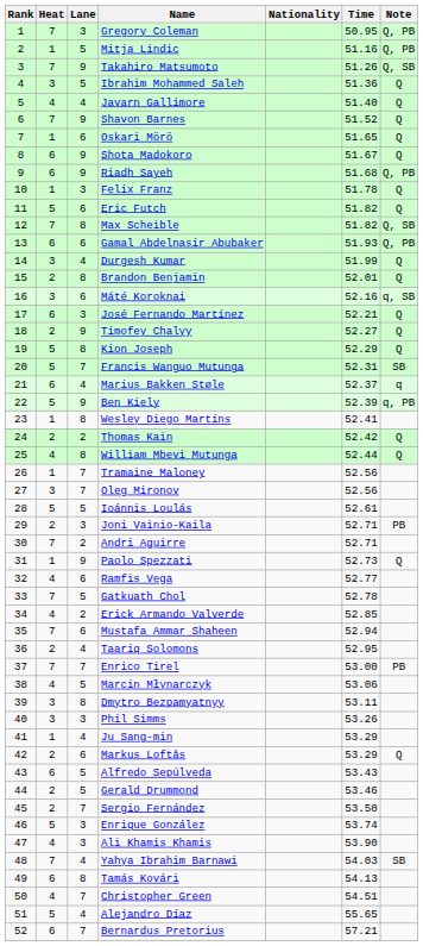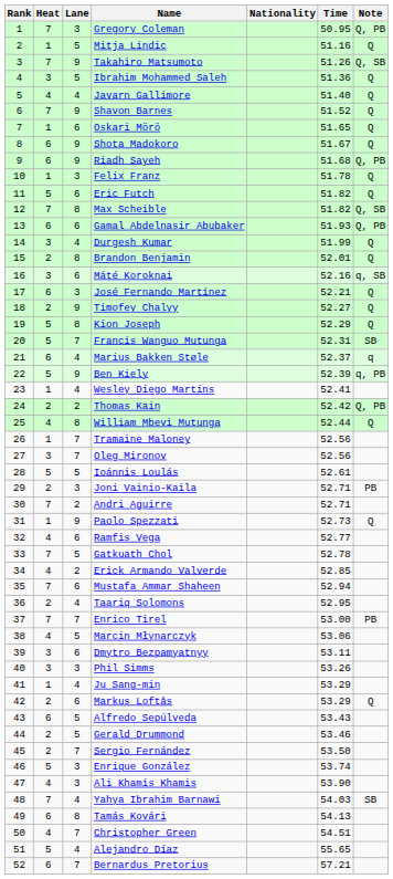 <table class="wikitable sortable" style="text-align:center">
 <tr>
 <th>Rank</th>
 <th>Heat</th>
 <th>Lane</th>
 <th>Name</th>
 <th>Nationality</th>
 <th>Time</th>
 <th>Note</th>
 </tr>
 <tr bgcolor=ccffcc>
 <td>1</td>
 <td>7</td>
 <td>3</td>
 <td align=left><a href='#'>Gregory Coleman</a></td>
 <td align=left></td>
 <td>50.95</td>
 <td>Q, PB</td>
 </tr>
 <tr bgcolor=ccffcc>
 <td>2</td>
 <td>1</td>
 <td>5</td>
 <td align=left><a href='#'>Mitja Lindic</a></td>
 <td align=left></td>
 <td>51.16</td>
-<td>Q, PB</td>
+<td>Q</td>
 </tr>
 <tr bgcolor=ccffcc>
 <td>3</td>
 <td>7</td>
 <td>9</td>
 <td align=left><a href='#'>Takahiro Matsumoto</a></td>
 <td align=left></td>
 <td>51.26</td>
 <td>Q, SB</td>
 </tr>
 <tr bgcolor=ccffcc>
 <td>4</td>
 <td>3</td>
 <td>5</td>
 <td align=left><a href='#'>Ibrahim Mohammed Saleh</a></td>
 <td align=left></td>
 <td>51.36</td>
 <td>Q</td>
 </tr>
 <tr bgcolor=ccffcc>
 <td>5</td>
 <td>4</td>
 <td>4</td>
 <td align=left><a href='#'>Javarn Gallimore</a></td>
 <td align=left></td>
 <td>51.40</td>
 <td>Q</td>
 </tr>
 <tr bgcolor=ccffcc>
 <td>6</td>
 <td>7</td>
 <td>9</td>
 <td align=left><a href='#'>Shavon Barnes</a></td>
 <td align=left></td>
 <td>51.52</td>
 <td>Q</td>
 </tr>
 <tr bgcolor=ccffcc>
 <td>7</td>
 <td>1</td>
 <td>6</td>
 <td align=left><a href='#'>Oskari Mörö</a></td>
 <td align=left></td>
 <td>51.65</td>
 <td>Q</td>
 </tr>
 <tr bgcolor=ccffcc>
 <td>8</td>
 <td>6</td>
 <td>9</td>
 <td align=left><a href='#'>Shota Madokoro</a></td>
 <td align=left></td>
 <td>51.67</td>
 <td>Q</td>
 </tr>
 <tr bgcolor=ccffcc>
 <td>9</td>
 <td>6</td>
 <td>9</td>
 <td align=left><a href='#'>Riadh Sayeh</a></td>
 <td align=left></td>
 <td>51.68</td>
 <td>Q, PB</td>
 </tr>
 <tr bgcolor=ccffcc>
 <td>10</td>
 <td>1</td>
 <td>3</td>
 <td align=left><a href='#'>Felix Franz</a></td>
 <td align=left></td>
 <td>51.78</td>
 <td>Q</td>
 </tr>
 <tr bgcolor=ccffcc>
 <td>11</td>
 <td>5</td>
 <td>6</td>
 <td align=left><a href='#'>Eric Futch</a></td>
 <td align=left></td>
 <td>51.82</td>
 <td>Q</td>
 </tr>
 <tr bgcolor=ccffcc>
 <td>12</td>
 <td>7</td>
 <td>8</td>
 <td align=left><a href='#'>Max Scheible</a></td>
 <td align=left></td>
 <td>51.82</td>
 <td>Q, SB</td>
 </tr>
 <tr bgcolor=ccffcc>
 <td>13</td>
 <td>6</td>
 <td>6</td>
 <td align=left><a href='#'>Gamal Abdelnasir Abubaker</a></td>
 <td align=left></td>
 <td>51.93</td>
 <td>Q, PB</td>
 </tr>
 <tr bgcolor=ccffcc>
 <td>14</td>
 <td>3</td>
 <td>4</td>
 <td align=left><a href='#'>Durgesh Kumar</a></td>
 <td align=left></td>
 <td>51.99</td>
 <td>Q</td>
 </tr>
 <tr bgcolor=ccffcc>
 <td>15</td>
 <td>2</td>
 <td>8</td>
 <td align=left><a href='#'>Brandon Benjamin</a></td>
 <td align=left></td>
 <td>52.01</td>
 <td>Q</td>
 </tr>
 <tr bgcolor=ddffdd>
 <td>16</td>
 <td>3</td>
 <td>6</td>
 <td align=left><a href='#'>Máté Koroknai</a></td>
 <td align=left></td>
 <td>52.16</td>
 <td>q, SB</td>
 </tr>
 <tr bgcolor=ccffcc>
 <td>17</td>
 <td>6</td>
 <td>3</td>
 <td align=left><a href='#'>José Fernando Martínez</a></td>
 <td align=left></td>
 <td>52.21</td>
 <td>Q</td>
 </tr>
 <tr bgcolor=ccffcc>
 <td>18</td>
 <td>2</td>
 <td>9</td>
 <td align=left><a href='#'>Timofey Chalyy</a></td>
 <td align=left></td>
 <td>52.27</td>
 <td>Q</td>
 </tr>
 <tr bgcolor=ccffcc>
 <td>19</td>
 <td>5</td>
 <td>8</td>
 <td align=left><a href='#'>Kion Joseph</a></td>
 <td align=left></td>
 <td>52.29</td>
 <td>Q</td>
 </tr>
 <tr bgcolor=ccffcc>
 <td>20</td>
 <td>5</td>
 <td>7</td>
 <td align=left><a href='#'>Francis Wanguo Mutunga</a></td>
 <td align=left></td>
 <td>52.31</td>
 <td>SB</td>
 </tr>
 <tr bgcolor=ddffdd>
 <td>21</td>
 <td>6</td>
 <td>4</td>
 <td align=left><a href='#'>Marius Bakken Støle</a></td>
 <td align=left></td>
 <td>52.37</td>
 <td>q</td>
 </tr>
 <tr bgcolor=ddffdd>
 <td>22</td>
 <td>5</td>
 <td>9</td>
 <td align=left><a href='#'>Ben Kiely</a></td>
 <td align=left></td>
 <td>52.39</td>
 <td>q, PB</td>
 </tr>
 <tr>
 <td>23</td>
 <td>1</td>
-<td>8</td>
+<td>4</td>
 <td align=left><a href='#'>Wesley Diego Martins</a></td>
 <td align=left></td>
 <td>52.41</td>
 <td></td>
 </tr>
 <tr bgcolor=ccffcc>
 <td>24</td>
 <td>2</td>
 <td>2</td>
 <td align=left><a href='#'>Thomas Kain</a></td>
 <td align=left></td>
 <td>52.42</td>
-<td>Q</td>
+<td>Q, PB</td>
 </tr>
 <tr bgcolor=ccffcc>
 <td>25</td>
 <td>4</td>
 <td>8</td>
 <td align=left><a href='#'>William Mbevi Mutunga</a></td>
 <td align=left></td>
 <td>52.44</td>
 <td>Q</td>
 </tr>
 <tr>
 <td>26</td>
 <td>1</td>
 <td>7</td>
 <td align=left><a href='#'>Tramaine Maloney</a></td>
 <td align=left></td>
 <td>52.56</td>
 <td></td>
 </tr>
 <tr>
 <td>27</td>
 <td>3</td>
 <td>7</td>
 <td align=left><a href='#'>Oleg Mironov</a></td>
 <td align=left></td>
 <td>52.56</td>
 <td></td>
 </tr>
 <tr>
 <td>28</td>
 <td>5</td>
 <td>5</td>
 <td align=left><a href='#'>Ioánnis Loulás</a></td>
 <td align=left></td>
 <td>52.61</td>
 <td></td>
 </tr>
 <tr>
 <td>29</td>
 <td>2</td>
 <td>3</td>
 <td align=left><a href='#'>Joni Vainio-Kaila</a></td>
 <td align=left></td>
 <td>52.71</td>
 <td>PB</td>
 </tr>
 <tr>
 <td>30</td>
 <td>7</td>
 <td>2</td>
 <td align=left><a href='#'>Andri Aguirre</a></td>
 <td align=left></td>
 <td>52.71</td>
 <td></td>
 </tr>
 <tr>
 <td>31</td>
 <td>1</td>
 <td>9</td>
 <td align=left><a href='#'>Paolo Spezzati</a></td>
 <td align=left></td>
 <td>52.73</td>
 <td>Q</td>
 </tr>
 <tr>
 <td>32</td>
 <td>4</td>
 <td>6</td>
 <td align=left><a href='#'>Ramfis Vega</a></td>
 <td align=left></td>
 <td>52.77</td>
 <td></td>
 </tr>
 <tr>
 <td>33</td>
 <td>7</td>
 <td>5</td>
 <td align=left><a href='#'>Gatkuath Chol</a></td>
 <td align=left></td>
 <td>52.78</td>
 <td></td>
 </tr>
 <tr>
 <td>34</td>
 <td>4</td>
 <td>2</td>
 <td align=left><a href='#'>Erick Armando Valverde</a></td>
 <td align=left></td>
 <td>52.85</td>
 <td></td>
 </tr>
 <tr>
 <td>35</td>
 <td>7</td>
 <td>6</td>
 <td align=left><a href='#'>Mustafa Ammar Shaheen</a></td>
 <td align=left></td>
 <td>52.94</td>
 <td></td>
 </tr>
 <tr>
 <td>36</td>
 <td>2</td>
 <td>4</td>
 <td align=left><a href='#'>Taariq Solomons</a></td>
 <td align=left></td>
 <td>52.95</td>
 <td></td>
 </tr>
 <tr>
 <td>37</td>
 <td>7</td>
 <td>7</td>
 <td align=left><a href='#'>Enrico Tirel</a></td>
 <td align=left></td>
 <td>53.00</td>
 <td>PB</td>
 </tr>
 <tr>
 <td>38</td>
 <td>4</td>
 <td>5</td>
 <td align=left><a href='#'>Marcin Młynarczyk</a></td>
 <td align=left></td>
 <td>53.06</td>
 <td></td>
 </tr>
 <tr>
 <td>39</td>
 <td>3</td>
-<td>8</td>
+<td>6</td>
 <td align=left><a href='#'>Dmytro Bezpamyatnyy</a></td>
 <td align=left></td>
 <td>53.11</td>
 <td></td>
 </tr>
 <tr>
 <td>40</td>
 <td>3</td>
 <td>3</td>
 <td align=left><a href='#'>Phil Simms</a></td>
 <td align=left></td>
 <td>53.26</td>
 <td></td>
 </tr>
 <tr>
 <td>41</td>
 <td>1</td>
 <td>4</td>
 <td align=left><a href='#'>Ju Sang-min</a></td>
 <td align=left></td>
 <td>53.29</td>
 <td></td>
 </tr>
 <tr>
 <td>42</td>
 <td>2</td>
 <td>6</td>
 <td align=left><a href='#'>Markus Loftås</a></td>
 <td align=left></td>
 <td>53.29</td>
 <td>Q</td>
 </tr>
 <tr>
 <td>43</td>
 <td>6</td>
 <td>5</td>
 <td align=left><a href='#'>Alfredo Sepúlveda</a></td>
 <td align=left></td>
 <td>53.43</td>
 <td></td>
 </tr>
 <tr>
 <td>44</td>
 <td>2</td>
 <td>5</td>
 <td align=left><a href='#'>Gerald Drummond</a></td>
 <td align=left></td>
 <td>53.46</td>
 <td></td>
 </tr>
 <tr>
 <td>45</td>
 <td>2</td>
 <td>7</td>
 <td align=left><a href='#'>Sergio Fernández</a></td>
 <td align=left></td>
 <td>53.50</td>
 <td></td>
 </tr>
 <tr>
 <td>46</td>
 <td>5</td>
 <td>3</td>
 <td align=left><a href='#'>Enrique González</a></td>
 <td align=left></td>
 <td>53.74</td>
 <td></td>
 </tr>
 <tr>
 <td>47</td>
 <td>4</td>
 <td>3</td>
 <td align=left><a href='#'>Ali Khamis Khamis</a></td>
 <td align=left></td>
 <td>53.90</td>
 <td></td>
 </tr>
 <tr>
 <td>48</td>
 <td>7</td>
 <td>4</td>
 <td align=left><a href='#'>Yahya Ibrahim Barnawi</a></td>
 <td align=left></td>
 <td>54.03</td>
 <td>SB</td>
 </tr>
 <tr>
 <td>49</td>
 <td>6</td>
 <td>8</td>
 <td align=left><a href='#'>Tamás Kovári</a></td>
 <td align=left></td>
 <td>54.13</td>
 <td></td>
 </tr>
 <tr>
 <td>50</td>
 <td>4</td>
 <td>7</td>
 <td align=left><a href='#'>Christopher Green</a></td>
 <td align=left></td>
 <td>54.51</td>
 <td></td>
 </tr>
 <tr>
 <td>51</td>
 <td>5</td>
 <td>4</td>
 <td align=left><a href='#'>Alejandro Díaz</a></td>
 <td align=left></td>
 <td>55.65</td>
 <td></td>
 </tr>
 <tr>
 <td>52</td>
 <td>6</td>
 <td>7</td>
 <td align=left><a href='#'>Bernardus Pretorius</a></td>
 <td align=left></td>
 <td>57.21</td>
 <td></td>
 </tr>
 </table>
